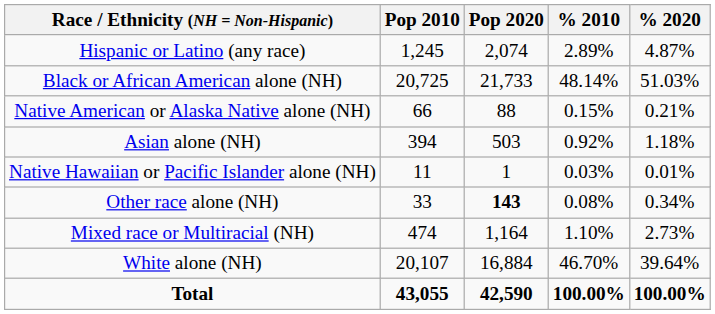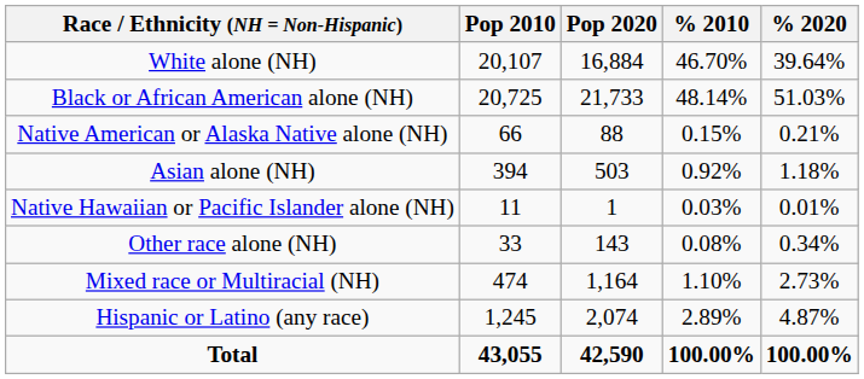 <table class="wikitable" style="text-align:center;">
 <tr>
 <th>Race / Ethnicity <small>(<em>NH = Non-Hispanic</em>)</small></th>
 <th>Pop 2010</th>
 <th>Pop 2020</th>
 <th>% 2010</th>
 <th>% 2020</th>
 </tr>
 <tr>
-<td><a href='#'>Hispanic or Latino</a> (any race)</td>
-<td>1,245</td>
-<td>2,074</td>
-<td>2.89%</td>
-<td>4.87%</td>
+<td><a href='#'>White</a> alone (NH)</td>
+<td>20,107</td>
+<td>16,884</td>
+<td>46.70%</td>
+<td>39.64%</td>
 </tr>
 <tr>
 <td><a href='#'>Black or African American</a> alone (NH)</td>
 <td>20,725</td>
 <td>21,733</td>
 <td>48.14%</td>
 <td>51.03%</td>
 </tr>
 <tr>
 <td><a href='#'>Native American</a> or <a href='#'>Alaska Native</a> alone (NH)</td>
 <td>66</td>
 <td>88</td>
 <td>0.15%</td>
 <td>0.21%</td>
 </tr>
 <tr>
 <td><a href='#'>Asian</a> alone (NH)</td>
 <td>394</td>
 <td>503</td>
 <td>0.92%</td>
 <td>1.18%</td>
 </tr>
 <tr>
 <td><a href='#'>Native Hawaiian</a> or <a href='#'>Pacific Islander</a> alone (NH)</td>
 <td>11</td>
 <td>1</td>
 <td>0.03%</td>
 <td>0.01%</td>
 </tr>
 <tr>
 <td><a href='#'>Other race</a> alone (NH)</td>
 <td>33</td>
-<td><strong>143</strong></td>
+<td>143</td>
 <td>0.08%</td>
 <td>0.34%</td>
 </tr>
 <tr>
 <td><a href='#'>Mixed race or Multiracial</a> (NH)</td>
 <td>474</td>
 <td>1,164</td>
 <td>1.10%</td>
 <td>2.73%</td>
 </tr>
 <tr>
-<td><a href='#'>White</a> alone (NH)</td>
-<td>20,107</td>
-<td>16,884</td>
-<td>46.70%</td>
-<td>39.64%</td>
+<td><a href='#'>Hispanic or Latino</a> (any race)</td>
+<td>1,245</td>
+<td>2,074</td>
+<td>2.89%</td>
+<td>4.87%</td>
 </tr>
 <tr>
 <td><strong>Total</strong></td>
 <td><strong>43,055</strong></td>
 <td><strong>42,590</strong></td>
 <td><strong>100.00%</strong></td>
 <td><strong>100.00%</strong></td>
 </tr>
 </table>
